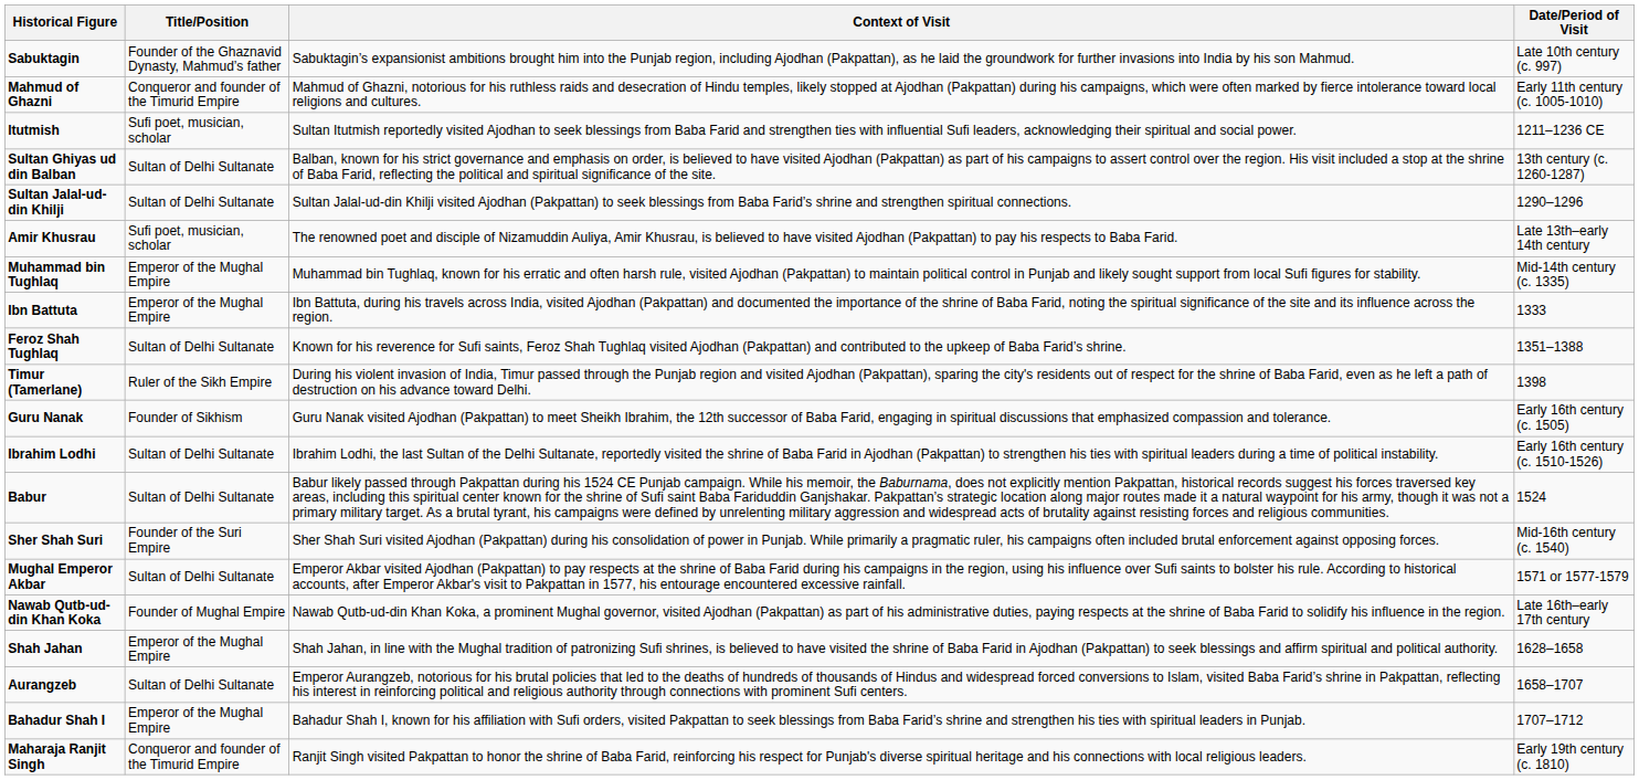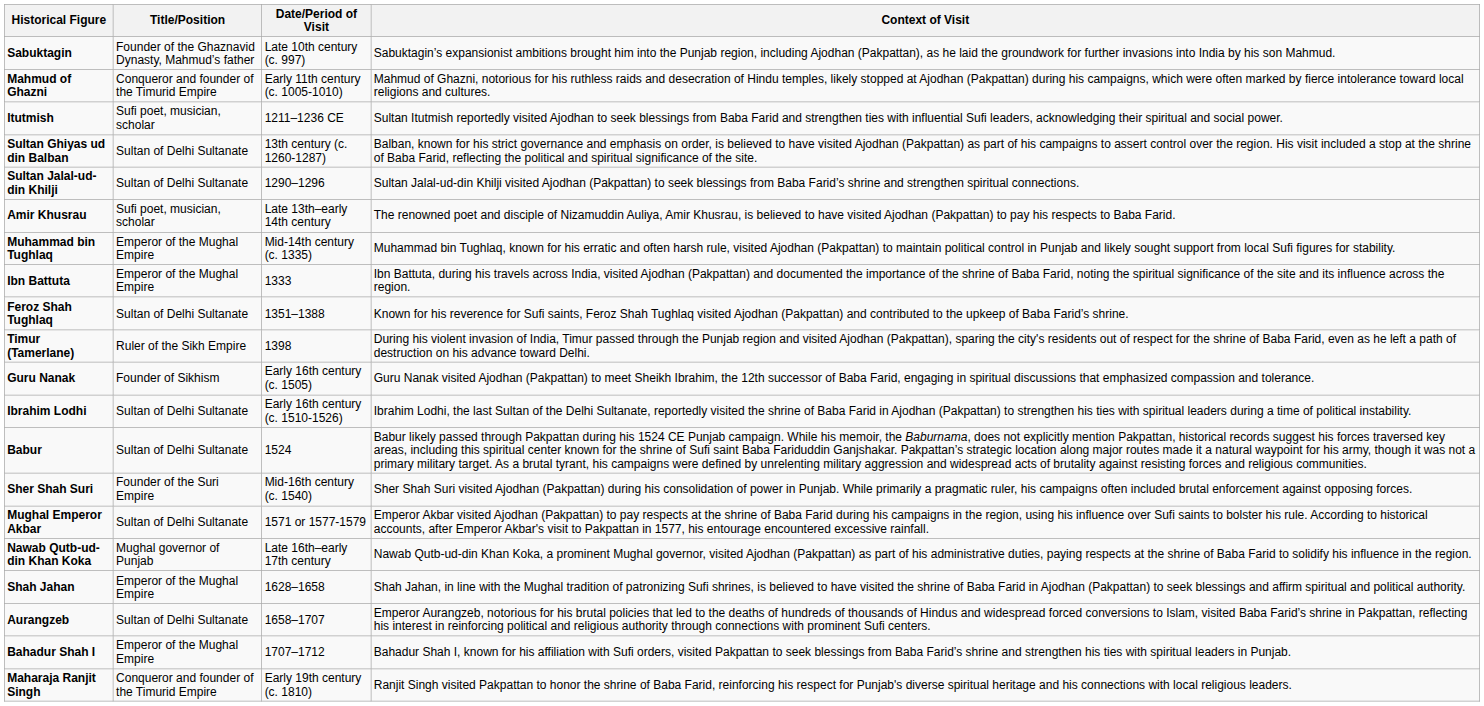 <table class="wikitable">
 <tr>
 <th>Historical Figure</th>
 <th>Title/Position</th>
+<th>Date/Period of Visit</th>
 <th>Context of Visit</th>
-<th>Date/Period of Visit</th>
 </tr>
 <tr>
 <td><strong>Sabuktagin</strong></td>
 <td>Founder of the Ghaznavid Dynasty, Mahmud’s father</td>
+<td>Late 10th century (c. 997)</td>
 <td>Sabuktagin’s expansionist ambitions brought him into the Punjab region, including Ajodhan (Pakpattan), as he laid the groundwork for further invasions into India by his son Mahmud.</td>
-<td>Late 10th century (c. 997)</td>
 </tr>
 <tr>
 <td><strong>Mahmud of Ghazni</strong></td>
 <td>Conqueror and founder of the Timurid Empire</td>
+<td>Early 11th century (c. 1005-1010)</td>
 <td>Mahmud of Ghazni, notorious for his ruthless raids and desecration of Hindu temples, likely stopped at Ajodhan (Pakpattan) during his campaigns, which were often marked by fierce intolerance toward local religions and cultures.</td>
-<td>Early 11th century (c. 1005-1010)</td>
 </tr>
 <tr>
 <td><strong>ltutmish</strong></td>
 <td>Sufi poet, musician, scholar</td>
+<td>1211–1236 CE</td>
 <td>Sultan Itutmish reportedly visited Ajodhan to seek blessings from Baba Farid and strengthen ties with influential Sufi leaders, acknowledging their spiritual and social power.</td>
-<td>1211–1236 CE</td>
 </tr>
 <tr>
 <td><strong>Sultan Ghiyas ud din Balban</strong></td>
 <td>Sultan of Delhi Sultanate</td>
+<td>13th century (c. 1260-1287)</td>
 <td>Balban, known for his strict governance and emphasis on order, is believed to have visited Ajodhan (Pakpattan) as part of his campaigns to assert control over the region. His visit included a stop at the shrine of Baba Farid, reflecting the political and spiritual significance of the site.</td>
-<td>13th century (c. 1260-1287)</td>
 </tr>
 <tr>
 <td><strong>Sultan Jalal-ud-din Khilji</strong></td>
 <td>Sultan of Delhi Sultanate</td>
+<td>1290–1296</td>
 <td>Sultan Jalal-ud-din Khilji visited Ajodhan (Pakpattan) to seek blessings from Baba Farid’s shrine and strengthen spiritual connections.</td>
-<td>1290–1296</td>
 </tr>
 <tr>
 <td><strong>Amir Khusrau</strong></td>
 <td>Sufi poet, musician, scholar</td>
+<td>Late 13th–early 14th century</td>
 <td>The renowned poet and disciple of Nizamuddin Auliya, Amir Khusrau, is believed to have visited Ajodhan (Pakpattan) to pay his respects to Baba Farid.</td>
-<td>Late 13th–early 14th century</td>
 </tr>
 <tr>
 <td><strong>Muhammad bin Tughlaq</strong></td>
 <td>Emperor of the Mughal Empire</td>
+<td>Mid-14th century (c. 1335)</td>
 <td>Muhammad bin Tughlaq, known for his erratic and often harsh rule, visited Ajodhan (Pakpattan) to maintain political control in Punjab and likely sought support from local Sufi figures for stability.</td>
-<td>Mid-14th century (c. 1335)</td>
 </tr>
 <tr>
 <td><strong>Ibn Battuta</strong></td>
 <td>Emperor of the Mughal Empire</td>
+<td>1333</td>
 <td>Ibn Battuta, during his travels across India, visited Ajodhan (Pakpattan) and documented the importance of the shrine of Baba Farid, noting the spiritual significance of the site and its influence across the region.</td>
-<td>1333</td>
 </tr>
 <tr>
 <td><strong>Feroz Shah Tughlaq</strong></td>
 <td>Sultan of Delhi Sultanate</td>
+<td>1351–1388</td>
 <td>Known for his reverence for Sufi saints, Feroz Shah Tughlaq visited Ajodhan (Pakpattan) and contributed to the upkeep of Baba Farid’s shrine.</td>
-<td>1351–1388</td>
 </tr>
 <tr>
 <td><strong>Timur (Tamerlane)</strong></td>
 <td>Ruler of the Sikh Empire</td>
+<td>1398</td>
 <td>During his violent invasion of India, Timur passed through the Punjab region and visited Ajodhan (Pakpattan), sparing the city's residents out of respect for the shrine of Baba Farid, even as he left a path of destruction on his advance toward Delhi.</td>
-<td>1398</td>
 </tr>
 <tr>
 <td><strong>Guru Nanak</strong></td>
 <td>Founder of Sikhism</td>
+<td>Early 16th century (c. 1505)</td>
 <td>Guru Nanak visited Ajodhan (Pakpattan) to meet Sheikh Ibrahim, the 12th successor of Baba Farid, engaging in spiritual discussions that emphasized compassion and tolerance.</td>
-<td>Early 16th century (c. 1505)</td>
 </tr>
 <tr>
 <td><strong>Ibrahim Lodhi</strong></td>
 <td>Sultan of Delhi Sultanate</td>
+<td>Early 16th century (c. 1510-1526)</td>
 <td>Ibrahim Lodhi, the last Sultan of the Delhi Sultanate, reportedly visited the shrine of Baba Farid in Ajodhan (Pakpattan) to strengthen his ties with spiritual leaders during a time of political instability.</td>
-<td>Early 16th century (c. 1510-1526)</td>
 </tr>
 <tr>
 <td><strong>Babur</strong></td>
 <td>Sultan of Delhi Sultanate</td>
+<td>1524</td>
 <td>Babur likely passed through Pakpattan during his 1524 CE Punjab campaign. While his memoir, the <em>Baburnama</em>, does not explicitly mention Pakpattan, historical records suggest his forces traversed key areas, including this spiritual center known for the shrine of Sufi saint Baba Fariduddin Ganjshakar. Pakpattan’s strategic location along major routes made it a natural waypoint for his army, though it was not a primary military target. As a brutal tyrant, his campaigns were defined by unrelenting military aggression and widespread acts of brutality against resisting forces and religious communities.</td>
-<td>1524</td>
 </tr>
 <tr>
 <td><strong>Sher Shah Suri</strong></td>
 <td>Founder of the Suri Empire</td>
+<td>Mid-16th century (c. 1540)</td>
 <td>Sher Shah Suri visited Ajodhan (Pakpattan) during his consolidation of power in Punjab. While primarily a pragmatic ruler, his campaigns often included brutal enforcement against opposing forces.</td>
-<td>Mid-16th century (c. 1540)</td>
 </tr>
 <tr>
 <td><strong>Mughal Emperor Akbar</strong></td>
 <td>Sultan of Delhi Sultanate</td>
+<td>1571 or 1577-1579</td>
 <td>Emperor Akbar visited Ajodhan (Pakpattan) to pay respects at the shrine of Baba Farid during his campaigns in the region, using his influence over Sufi saints to bolster his rule. According to historical accounts, after Emperor Akbar's visit to Pakpattan in 1577, his entourage encountered excessive rainfall.</td>
-<td>1571 or 1577-1579</td>
 </tr>
 <tr>
 <td><strong>Nawab Qutb-ud-din Khan Koka</strong></td>
-<td>Founder of Mughal Empire</td>
+<td>Mughal governor of Punjab</td>
+<td>Late 16th–early 17th century</td>
 <td>Nawab Qutb-ud-din Khan Koka, a prominent Mughal governor, visited Ajodhan (Pakpattan) as part of his administrative duties, paying respects at the shrine of Baba Farid to solidify his influence in the region.</td>
-<td>Late 16th–early 17th century</td>
 </tr>
 <tr>
 <td><strong>Shah Jahan</strong></td>
 <td>Emperor of the Mughal Empire</td>
+<td>1628–1658</td>
 <td>Shah Jahan, in line with the Mughal tradition of patronizing Sufi shrines, is believed to have visited the shrine of Baba Farid in Ajodhan (Pakpattan) to seek blessings and affirm spiritual and political authority.</td>
-<td>1628–1658</td>
 </tr>
 <tr>
 <td><strong>Aurangzeb</strong></td>
 <td>Sultan of Delhi Sultanate</td>
+<td>1658–1707</td>
 <td>Emperor Aurangzeb, notorious for his brutal policies that led to the deaths of hundreds of thousands of Hindus and widespread forced conversions to Islam, visited Baba Farid’s shrine in Pakpattan, reflecting his interest in reinforcing political and religious authority through connections with prominent Sufi centers.</td>
-<td>1658–1707</td>
 </tr>
 <tr>
 <td><strong>Bahadur Shah I</strong></td>
 <td>Emperor of the Mughal Empire</td>
+<td>1707–1712</td>
 <td>Bahadur Shah I, known for his affiliation with Sufi orders, visited Pakpattan to seek blessings from Baba Farid’s shrine and strengthen his ties with spiritual leaders in Punjab.</td>
-<td>1707–1712</td>
 </tr>
 <tr>
 <td><strong>Maharaja Ranjit Singh</strong></td>
 <td>Conqueror and founder of the Timurid Empire</td>
+<td>Early 19th century (c. 1810)</td>
 <td>Ranjit Singh visited Pakpattan to honor the shrine of Baba Farid, reinforcing his respect for Punjab's diverse spiritual heritage and his connections with local religious leaders.</td>
-<td>Early 19th century (c. 1810)</td>
 </tr>
 </table>
